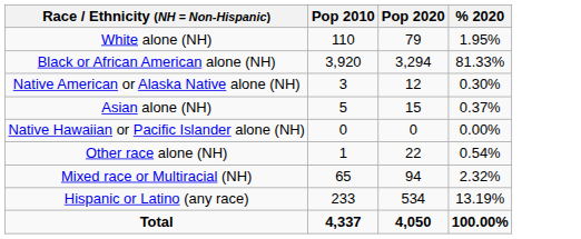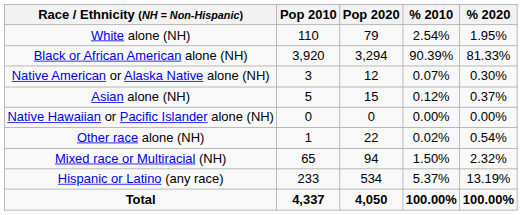 <table class="wikitable" style="text-align:center;">
 <tr>
 <th>Race / Ethnicity <small>(<em>NH = Non-Hispanic</em>)</small></th>
 <th>Pop 2010</th>
 <th>Pop 2020</th>
+<th>% 2010</th>
 <th>% 2020</th>
 </tr>
 <tr>
 <td><a href='#'>White</a> alone (NH)</td>
 <td>110</td>
 <td>79</td>
+<td>2.54%</td>
 <td>1.95%</td>
 </tr>
 <tr>
 <td><a href='#'>Black or African American</a> alone (NH)</td>
 <td>3,920</td>
 <td>3,294</td>
+<td>90.39%</td>
 <td>81.33%</td>
 </tr>
 <tr>
 <td><a href='#'>Native American</a> or <a href='#'>Alaska Native</a> alone (NH)</td>
 <td>3</td>
 <td>12</td>
+<td>0.07%</td>
 <td>0.30%</td>
 </tr>
 <tr>
 <td><a href='#'>Asian</a> alone (NH)</td>
 <td>5</td>
 <td>15</td>
+<td>0.12%</td>
 <td>0.37%</td>
 </tr>
 <tr>
 <td><a href='#'>Native Hawaiian</a> or <a href='#'>Pacific Islander</a> alone (NH)</td>
 <td>0</td>
 <td>0</td>
 <td>0.00%</td>
+<td>0.00%</td>
 </tr>
 <tr>
 <td><a href='#'>Other race</a> alone (NH)</td>
 <td>1</td>
 <td>22</td>
+<td>0.02%</td>
 <td>0.54%</td>
 </tr>
 <tr>
 <td><a href='#'>Mixed race or Multiracial</a> (NH)</td>
 <td>65</td>
 <td>94</td>
+<td>1.50%</td>
 <td>2.32%</td>
 </tr>
 <tr>
 <td><a href='#'>Hispanic or Latino</a> (any race)</td>
 <td>233</td>
 <td>534</td>
+<td>5.37%</td>
 <td>13.19%</td>
 </tr>
 <tr>
 <td><strong>Total</strong></td>
 <td><strong>4,337</strong></td>
 <td><strong>4,050</strong></td>
 <td><strong>100.00%</strong></td>
+<td><strong>100.00%</strong></td>
 </tr>
 </table>
